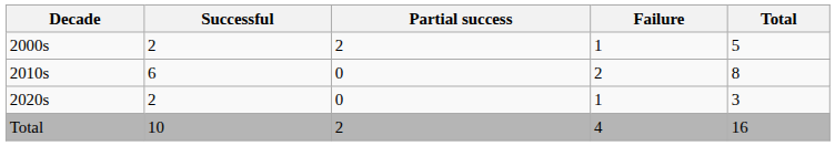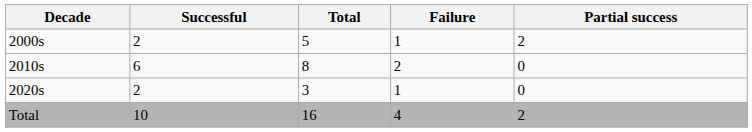 <table class="wikitable" style="margin: 1em auto 1em auto;background:#fff; font-size:95%;width:60%">
 <tr>
 <th>Decade</th>
 <th>Successful</th>
+<th>Total</th>
+<th>Failure</th>
 <th>Partial success</th>
-<th>Failure</th>
-<th>Total</th>
 </tr>
 <tr style="background:#F9F9F9">
 <td>2000s</td>
 <td>2</td>
+<td>5</td>
+<td>1</td>
 <td>2</td>
-<td>1</td>
-<td>5</td>
 </tr>
 <tr style="background:#F9F9F9">
 <td>2010s</td>
 <td>6</td>
+<td>8</td>
+<td>2</td>
 <td>0</td>
-<td>2</td>
-<td>8</td>
 </tr>
 <tr style="background:#F9F9F9">
 <td>2020s</td>
 <td>2</td>
+<td>3</td>
+<td>1</td>
 <td>0</td>
-<td>1</td>
-<td>3</td>
 </tr>
 <tr style="background:#B5B5B5">
 <td>Total</td>
 <td>10</td>
+<td>16</td>
+<td>4</td>
 <td>2</td>
-<td>4</td>
-<td>16</td>
 </tr>
 </table>
